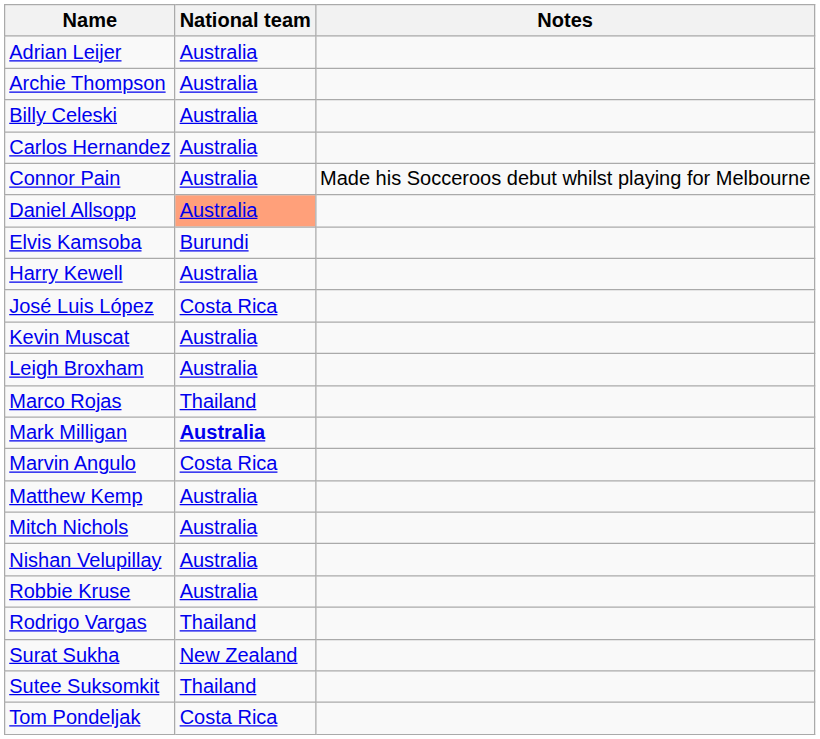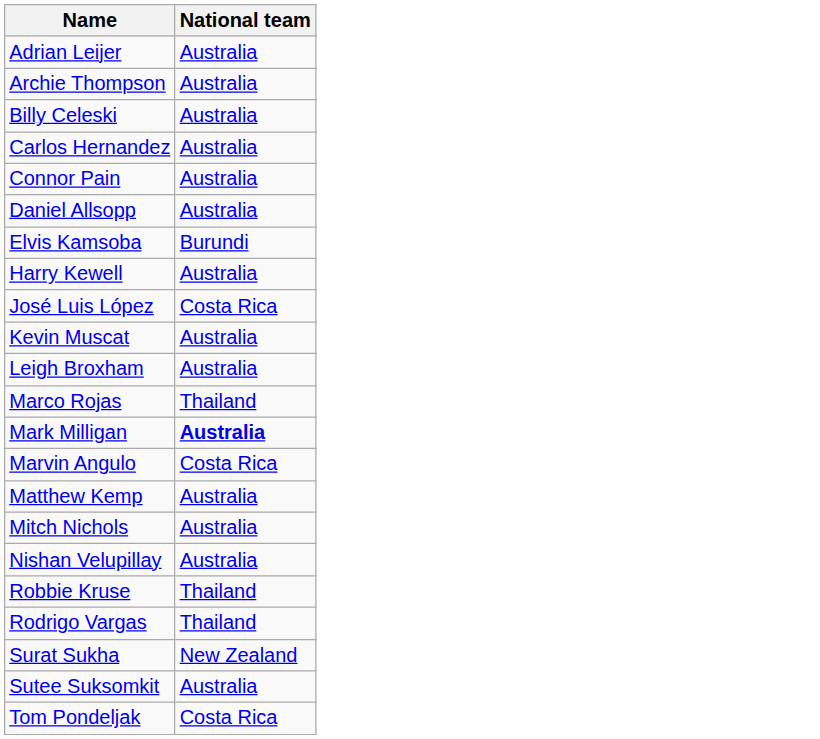 <table class="wikitable sortable">
 <tr>
 <th>Name</th>
 <th>National team</th>
-<th>Notes</th>
 </tr>
 <tr>
 <td><a href='#'>Adrian Leijer</a></td>
 <td><a href='#'>Australia</a></td>
-<td></td>
 </tr>
 <tr>
 <td><a href='#'>Archie Thompson</a></td>
 <td><a href='#'>Australia</a></td>
-<td></td>
 </tr>
 <tr>
 <td><a href='#'>Billy Celeski</a></td>
 <td><a href='#'>Australia</a></td>
-<td></td>
 </tr>
 <tr>
 <td><a href='#'>Carlos Hernandez</a></td>
 <td><a href='#'>Australia</a></td>
-<td></td>
 </tr>
 <tr>
 <td><a href='#'>Connor Pain</a></td>
 <td><a href='#'>Australia</a></td>
-<td>Made his Socceroos debut whilst playing for Melbourne</td>
 </tr>
 <tr>
 <td><a href='#'>Daniel Allsopp</a></td>
-<td style="background: lightsalmon;"><a href='#'>Australia</a></td>
-<td></td>
+<td><a href='#'>Australia</a></td>
 </tr>
 <tr>
 <td><a href='#'>Elvis Kamsoba</a></td>
 <td><a href='#'>Burundi</a></td>
-<td></td>
 </tr>
 <tr>
 <td><a href='#'>Harry Kewell</a></td>
 <td><a href='#'>Australia</a></td>
-<td></td>
 </tr>
 <tr>
 <td><a href='#'>José Luis López</a></td>
 <td><a href='#'>Costa Rica</a></td>
-<td></td>
 </tr>
 <tr>
 <td><a href='#'>Kevin Muscat</a></td>
 <td><a href='#'>Australia</a></td>
-<td></td>
 </tr>
 <tr>
 <td><a href='#'>Leigh Broxham</a></td>
 <td><a href='#'>Australia</a></td>
-<td></td>
 </tr>
 <tr>
 <td><a href='#'>Marco Rojas</a></td>
 <td><a href='#'>Thailand</a></td>
-<td></td>
 </tr>
 <tr>
 <td><a href='#'>Mark Milligan</a></td>
 <td><strong><a href='#'>Australia</a></strong></td>
-<td></td>
 </tr>
 <tr>
 <td><a href='#'>Marvin Angulo</a></td>
 <td><a href='#'>Costa Rica</a></td>
-<td></td>
 </tr>
 <tr>
 <td><a href='#'>Matthew Kemp</a></td>
 <td><a href='#'>Australia</a></td>
-<td></td>
 </tr>
 <tr>
 <td><a href='#'>Mitch Nichols</a></td>
 <td><a href='#'>Australia</a></td>
-<td></td>
 </tr>
 <tr>
 <td><a href='#'>Nishan Velupillay</a></td>
 <td><a href='#'>Australia</a></td>
-<td></td>
 </tr>
 <tr>
 <td><a href='#'>Robbie Kruse</a></td>
-<td><a href='#'>Australia</a></td>
-<td></td>
+<td><a href='#'>Thailand</a></td>
 </tr>
 <tr>
 <td><a href='#'>Rodrigo Vargas</a></td>
 <td><a href='#'>Thailand</a></td>
-<td></td>
 </tr>
 <tr>
 <td><a href='#'>Surat Sukha</a></td>
 <td><a href='#'>New Zealand</a></td>
-<td></td>
 </tr>
 <tr>
 <td><a href='#'>Sutee Suksomkit</a></td>
-<td><a href='#'>Thailand</a></td>
-<td></td>
+<td><a href='#'>Australia</a></td>
 </tr>
 <tr>
 <td><a href='#'>Tom Pondeljak</a></td>
 <td><a href='#'>Costa Rica</a></td>
-<td></td>
 </tr>
 </table>
